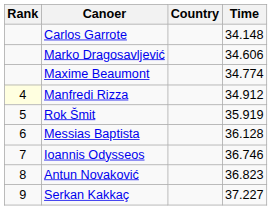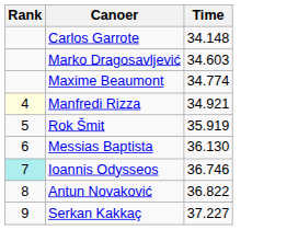 <table class="wikitable" style="text-align:center;">
 <tr>
 <th>Rank</th>
 <th>Canoer</th>
-<th>Country</th>
 <th>Time</th>
 </tr>
 <tr>
 <td></td>
 <td align="left"><a href='#'>Carlos Garrote</a></td>
-<td align="left"></td>
 <td>34.148</td>
 </tr>
 <tr>
 <td></td>
 <td align="left"><a href='#'>Marko Dragosavljević</a></td>
-<td align="left"></td>
-<td>34.606</td>
+<td>34.603</td>
 </tr>
 <tr>
 <td></td>
 <td align="left"><a href='#'>Maxime Beaumont</a></td>
-<td align="left"></td>
 <td>34.774</td>
 </tr>
 <tr>
 <td style="background: lightyellow;">4</td>
 <td align="left"><a href='#'>Manfredi Rizza</a></td>
-<td align="left"></td>
-<td>34.912</td>
+<td>34.921</td>
 </tr>
 <tr>
 <td>5</td>
 <td align="left"><a href='#'>Rok Šmit</a></td>
-<td align="left"></td>
 <td>35.919</td>
 </tr>
 <tr>
 <td>6</td>
 <td align="left"><a href='#'>Messias Baptista</a></td>
-<td align="left"></td>
-<td>36.128</td>
+<td>36.130</td>
 </tr>
 <tr>
-<td>7</td>
+<td style="background: paleturquoise;">7</td>
 <td align="left"><a href='#'>Ioannis Odysseos</a></td>
-<td align="left"></td>
 <td>36.746</td>
 </tr>
 <tr>
 <td>8</td>
 <td align="left"><a href='#'>Antun Novaković</a></td>
-<td align="left"></td>
-<td>36.823</td>
+<td>36.822</td>
 </tr>
 <tr>
 <td>9</td>
 <td align="left"><a href='#'>Serkan Kakkaç</a></td>
-<td align="left"></td>
 <td>37.227</td>
 </tr>
 </table>
